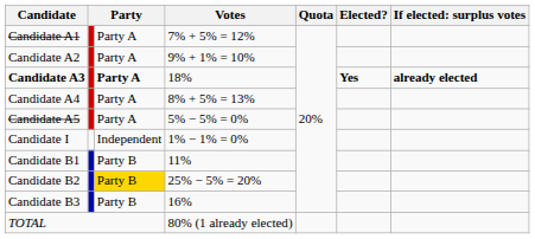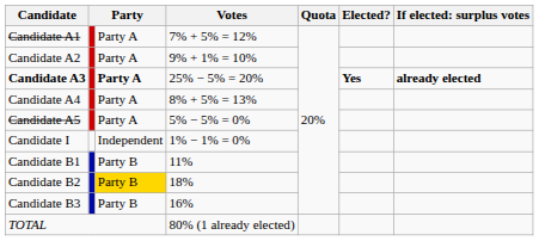 <table class="wikitable">
 <tr>
 <th>Candidate</th>
 <th colspan="2">Party</th>
 <th>Votes</th>
 <th>Quota</th>
 <th>Elected?</th>
 <th>If elected: surplus votes</th>
 </tr>
 <tr>
 <td><s>Candidate A1</s></td>
 <td style="background:#D10000"></td>
 <td>Party A</td>
 <td>7% + 5% = 12%</td>
 <td rowspan="9">20%</td>
 <td></td>
 <td></td>
 </tr>
 <tr>
 <td>Candidate A2</td>
 <td style="background:#D10000"></td>
 <td>Party A</td>
 <td>9% + 1% = 10%</td>
 <td></td>
 <td></td>
 </tr>
 <tr>
 <td><strong>Candidate A3</strong></td>
 <td style="background:#D10000"></td>
 <td><strong>Party A</strong></td>
-<td>18%</td>
+<td>25% − 5% = 20%</td>
 <td><strong>Yes</strong></td>
 <td><strong>already elected</strong></td>
 </tr>
 <tr>
 <td>Candidate A4</td>
 <td style="background:#D10000"></td>
 <td>Party A</td>
 <td>8% + 5% = 13%</td>
 <td></td>
 <td></td>
 </tr>
 <tr>
 <td><s>Candidate A5</s></td>
 <td style="background:#D10000"></td>
 <td>Party A</td>
 <td>5% − 5% = 0%</td>
 <td></td>
 <td></td>
 </tr>
 <tr>
 <td>Candidate I</td>
 <td></td>
 <td>Independent</td>
 <td>1% − 1% = 0%</td>
 <td></td>
 <td></td>
 </tr>
 <tr>
 <td>Candidate B1</td>
 <td style="background:#0008A5"></td>
 <td>Party B</td>
 <td>11%</td>
 <td></td>
 <td></td>
 </tr>
 <tr>
 <td>Candidate B2</td>
 <td style="background:#0008A5"></td>
 <td style="background: gold;">Party B</td>
-<td>25% − 5% = 20%</td>
+<td>18%</td>
 <td></td>
 <td></td>
 </tr>
 <tr>
 <td>Candidate B3</td>
 <td style="background:#0008A5"></td>
 <td>Party B</td>
 <td>16%</td>
 <td></td>
 <td></td>
 </tr>
 <tr>
 <td colspan="3"><em>TOTAL</em></td>
 <td>80% (1 already elected)</td>
 <td></td>
 <td></td>
 <td></td>
 </tr>
 </table>
